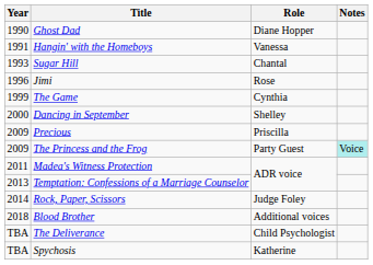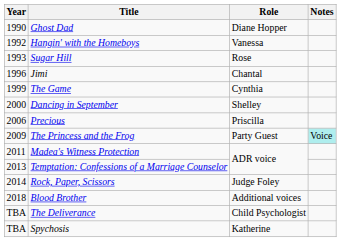 <table class="wikitable sortable">
 <tr>
 <th>Year</th>
 <th>Title</th>
 <th>Role</th>
 <th>Notes</th>
 </tr>
 <tr>
 <td>1990</td>
 <td><em><a href='#'>Ghost Dad</a></em></td>
 <td>Diane Hopper</td>
 <td></td>
 </tr>
 <tr>
-<td>1991</td>
+<td>1992</td>
 <td><em><a href='#'>Hangin' with the Homeboys</a></em></td>
 <td>Vanessa</td>
 <td></td>
 </tr>
 <tr>
 <td>1993</td>
 <td><a href='#'><em>Sugar Hill</em></a></td>
-<td>Chantal</td>
+<td>Rose</td>
 <td></td>
 </tr>
 <tr>
 <td>1996</td>
 <td><em>Jimi</em></td>
-<td>Rose</td>
+<td>Chantal</td>
 <td></td>
 </tr>
 <tr>
 <td>1999</td>
 <td><a href='#'><em>The Game</em></a></td>
 <td>Cynthia</td>
 <td></td>
 </tr>
 <tr>
 <td>2000</td>
 <td><em><a href='#'>Dancing in September</a></em></td>
 <td>Shelley</td>
 <td></td>
 </tr>
 <tr>
-<td>2009</td>
+<td>2006</td>
 <td><a href='#'><em>Precious</em></a></td>
 <td>Priscilla</td>
 <td></td>
 </tr>
 <tr>
 <td>2009</td>
 <td><em><a href='#'>The Princess and the Frog</a></em></td>
 <td>Party Guest</td>
 <td style="background: paleturquoise;">Voice</td>
 </tr>
 <tr>
 <td>2011</td>
 <td><em><a href='#'>Madea's Witness Protection</a></em></td>
 <td rowspan="2">ADR voice</td>
 <td></td>
 </tr>
 <tr>
 <td>2013</td>
 <td><em><a href='#'>Temptation: Confessions of a Marriage Counselor</a></em></td>
 <td></td>
 </tr>
 <tr>
 <td>2014</td>
 <td><a href='#'><em>Rock, Paper, Scissors</em></a></td>
 <td>Judge Foley</td>
 <td></td>
 </tr>
 <tr>
 <td>2018</td>
 <td><a href='#'><em>Blood Brother</em></a></td>
 <td>Additional voices</td>
 <td></td>
 </tr>
 <tr>
 <td>TBA</td>
 <td><a href='#'><em>The Deliverance</em></a></td>
 <td>Child Psychologist</td>
 <td></td>
 </tr>
 <tr>
 <td>TBA</td>
 <td><em>Spychosis</em></td>
 <td>Katherine</td>
 <td></td>
 </tr>
 </table>
